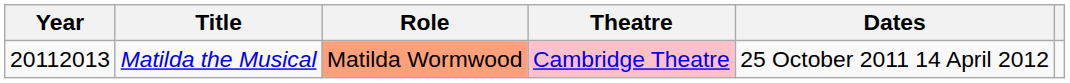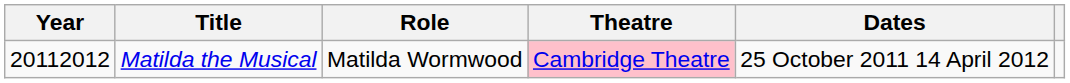 <table class="wikitable">
 <tr>
 <th>Year</th>
 <th>Title</th>
 <th>Role</th>
 <th>Theatre</th>
 <th>Dates</th>
 <th></th>
 </tr>
 <tr>
-<td>20112013</td>
+<td>20112012</td>
 <td><em><a href='#'>Matilda the Musical</a></em></td>
-<td style="background: lightsalmon;">Matilda Wormwood</td>
+<td>Matilda Wormwood</td>
 <td style="background: pink;"><a href='#'>Cambridge Theatre</a></td>
 <td>25 October 2011  14 April 2012</td>
 <td></td>
 </tr>
 </table>
